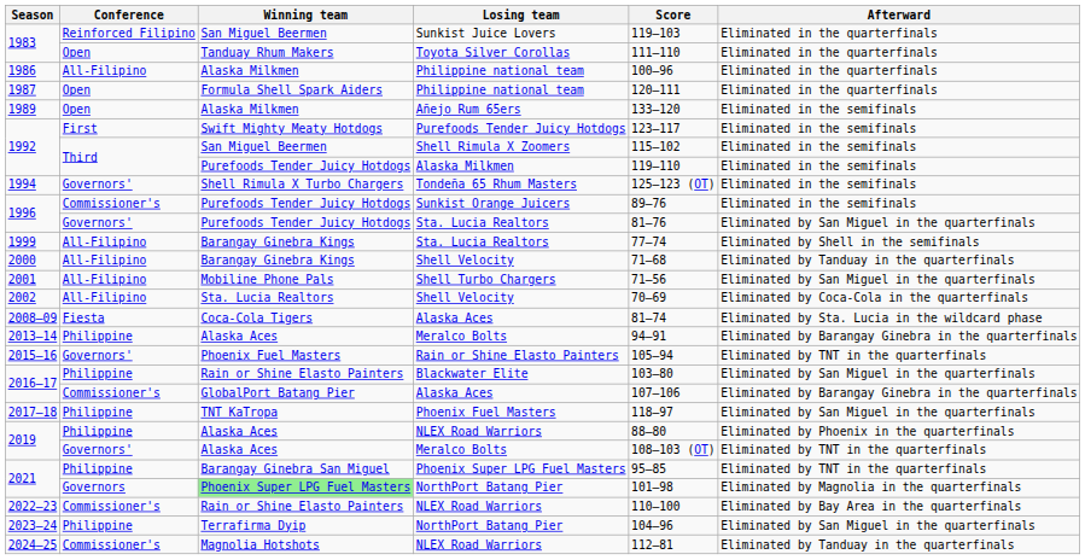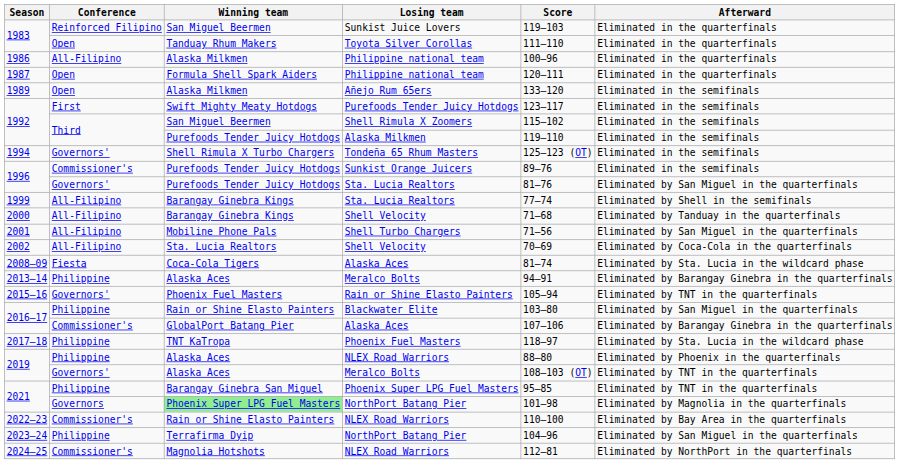 <table class=wikitable>
 <tr>
 <th>Season</th>
 <th>Conference</th>
 <th>Winning team</th>
 <th>Losing team</th>
 <th>Score</th>
 <th>Afterward</th>
 </tr>
 <tr>
 <td rowspan="2"><a href='#'>1983</a></td>
 <td><a href='#'>Reinforced Filipino</a></td>
 <td><a href='#'>San Miguel Beermen</a></td>
 <td>Sunkist Juice Lovers</td>
 <td>119–103</td>
 <td>Eliminated in the quarterfinals</td>
 </tr>
 <tr>
 <td><a href='#'>Open</a></td>
 <td><a href='#'>Tanduay Rhum Makers</a></td>
 <td><a href='#'>Toyota Silver Corollas</a></td>
 <td>111–110</td>
 <td>Eliminated in the quarterfinals</td>
 </tr>
 <tr>
 <td><a href='#'>1986</a></td>
 <td><a href='#'>All-Filipino</a></td>
 <td><a href='#'>Alaska Milkmen</a></td>
 <td><a href='#'>Philippine national team</a></td>
 <td>100–96</td>
 <td>Eliminated in the quarterfinals</td>
 </tr>
 <tr>
 <td><a href='#'>1987</a></td>
 <td><a href='#'>Open</a></td>
 <td><a href='#'>Formula Shell Spark Aiders</a></td>
 <td><a href='#'>Philippine national team</a></td>
 <td>120–111</td>
 <td>Eliminated in the quarterfinals</td>
 </tr>
 <tr>
 <td><a href='#'>1989</a></td>
 <td><a href='#'>Open</a></td>
 <td><a href='#'>Alaska Milkmen</a></td>
 <td><a href='#'>Añejo Rum 65ers</a></td>
 <td>133–120</td>
 <td>Eliminated in the semifinals</td>
 </tr>
 <tr>
 <td rowspan="3"><a href='#'>1992</a></td>
 <td><a href='#'>First</a></td>
 <td><a href='#'>Swift Mighty Meaty Hotdogs</a></td>
 <td><a href='#'>Purefoods Tender Juicy Hotdogs</a></td>
 <td>123–117</td>
 <td>Eliminated in the semifinals</td>
 </tr>
 <tr>
 <td rowspan="2"><a href='#'>Third</a></td>
 <td><a href='#'>San Miguel Beermen</a></td>
 <td><a href='#'>Shell Rimula X Zoomers</a></td>
 <td>115–102</td>
 <td>Eliminated in the semifinals</td>
 </tr>
 <tr>
 <td><a href='#'>Purefoods Tender Juicy Hotdogs</a></td>
 <td><a href='#'>Alaska Milkmen</a></td>
 <td>119–110</td>
 <td>Eliminated in the semifinals</td>
 </tr>
 <tr>
 <td><a href='#'>1994</a></td>
 <td><a href='#'>Governors'</a></td>
 <td><a href='#'>Shell Rimula X Turbo Chargers</a></td>
 <td><a href='#'>Tondeña 65 Rhum Masters</a></td>
 <td>125–123 (<a href='#'>OT</a>)</td>
 <td>Eliminated in the semifinals</td>
 </tr>
 <tr>
 <td rowspan="2"><a href='#'>1996</a></td>
 <td><a href='#'>Commissioner's</a></td>
 <td><a href='#'>Purefoods Tender Juicy Hotdogs</a></td>
 <td><a href='#'>Sunkist Orange Juicers</a></td>
 <td>89–76</td>
 <td>Eliminated in the semifinals</td>
 </tr>
 <tr>
 <td><a href='#'>Governors'</a></td>
 <td><a href='#'>Purefoods Tender Juicy Hotdogs</a></td>
 <td><a href='#'>Sta. Lucia Realtors</a></td>
 <td>81–76</td>
 <td>Eliminated by San Miguel in the quarterfinals</td>
 </tr>
 <tr>
 <td><a href='#'>1999</a></td>
 <td><a href='#'>All-Filipino</a></td>
 <td><a href='#'>Barangay Ginebra Kings</a></td>
 <td><a href='#'>Sta. Lucia Realtors</a></td>
 <td>77–74</td>
 <td>Eliminated by Shell in the semifinals</td>
 </tr>
 <tr>
 <td><a href='#'>2000</a></td>
 <td><a href='#'>All-Filipino</a></td>
 <td><a href='#'>Barangay Ginebra Kings</a></td>
 <td><a href='#'>Shell Velocity</a></td>
 <td>71–68</td>
 <td>Eliminated by Tanduay in the quarterfinals</td>
 </tr>
 <tr>
 <td><a href='#'>2001</a></td>
 <td><a href='#'>All-Filipino</a></td>
 <td><a href='#'>Mobiline Phone Pals</a></td>
 <td><a href='#'>Shell Turbo Chargers</a></td>
 <td>71–56</td>
 <td>Eliminated by San Miguel in the quarterfinals</td>
 </tr>
 <tr>
 <td><a href='#'>2002</a></td>
 <td><a href='#'>All-Filipino</a></td>
 <td><a href='#'>Sta. Lucia Realtors</a></td>
 <td><a href='#'>Shell Velocity</a></td>
 <td>70–69</td>
 <td>Eliminated by Coca-Cola in the quarterfinals</td>
 </tr>
 <tr>
 <td><a href='#'>2008–09</a></td>
 <td><a href='#'>Fiesta</a></td>
 <td><a href='#'>Coca-Cola Tigers</a></td>
 <td><a href='#'>Alaska Aces</a></td>
 <td>81–74</td>
 <td>Eliminated by Sta. Lucia in the wildcard phase</td>
 </tr>
 <tr>
 <td><a href='#'>2013–14</a></td>
 <td><a href='#'>Philippine</a></td>
 <td><a href='#'>Alaska Aces</a></td>
 <td><a href='#'>Meralco Bolts</a></td>
 <td>94–91</td>
 <td>Eliminated by Barangay Ginebra in the quarterfinals</td>
 </tr>
 <tr>
 <td><a href='#'>2015–16</a></td>
 <td><a href='#'>Governors'</a></td>
 <td><a href='#'>Phoenix Fuel Masters</a></td>
 <td><a href='#'>Rain or Shine Elasto Painters</a></td>
 <td>105–94</td>
 <td>Eliminated by TNT in the quarterfinals</td>
 </tr>
 <tr>
 <td rowspan="2"><a href='#'>2016–17</a></td>
 <td><a href='#'>Philippine</a></td>
 <td><a href='#'>Rain or Shine Elasto Painters</a></td>
 <td><a href='#'>Blackwater Elite</a></td>
 <td>103–80</td>
 <td>Eliminated by San Miguel in the quarterfinals</td>
 </tr>
 <tr>
 <td><a href='#'>Commissioner's</a></td>
 <td><a href='#'>GlobalPort Batang Pier</a></td>
 <td><a href='#'>Alaska Aces</a></td>
 <td>107–106</td>
 <td>Eliminated by Barangay Ginebra in the quarterfinals</td>
 </tr>
 <tr>
 <td><a href='#'>2017–18</a></td>
 <td><a href='#'>Philippine</a></td>
 <td><a href='#'>TNT KaTropa</a></td>
 <td><a href='#'>Phoenix Fuel Masters</a></td>
 <td>118–97</td>
-<td>Eliminated by San Miguel in the quarterfinals</td>
+<td>Eliminated by Sta. Lucia in the wildcard phase</td>
 </tr>
 <tr>
 <td rowspan="2"><a href='#'>2019</a></td>
 <td><a href='#'>Philippine</a></td>
 <td><a href='#'>Alaska Aces</a></td>
 <td><a href='#'>NLEX Road Warriors</a></td>
 <td>88–80</td>
 <td>Eliminated by Phoenix in the quarterfinals</td>
 </tr>
 <tr>
 <td><a href='#'>Governors'</a></td>
 <td><a href='#'>Alaska Aces</a></td>
 <td><a href='#'>Meralco Bolts</a></td>
 <td>108–103 (<a href='#'>OT</a>)</td>
 <td>Eliminated by TNT in the quarterfinals</td>
 </tr>
 <tr>
 <td rowspan="2"><a href='#'>2021</a></td>
 <td><a href='#'>Philippine</a></td>
 <td><a href='#'>Barangay Ginebra San Miguel</a></td>
 <td><a href='#'>Phoenix Super LPG Fuel Masters</a></td>
 <td>95–85</td>
 <td>Eliminated by TNT in the quarterfinals</td>
 </tr>
 <tr>
 <td><a href='#'>Governors</a></td>
 <td style="background: lightgreen;"><a href='#'>Phoenix Super LPG Fuel Masters</a></td>
 <td><a href='#'>NorthPort Batang Pier</a></td>
 <td>101–98</td>
 <td>Eliminated by Magnolia in the quarterfinals</td>
 </tr>
 <tr>
 <td rowspan="1"><a href='#'>2022–23</a></td>
 <td><a href='#'>Commissioner's</a></td>
 <td><a href='#'>Rain or Shine Elasto Painters</a></td>
 <td><a href='#'>NLEX Road Warriors</a></td>
 <td>110–100</td>
 <td>Eliminated by Bay Area in the quarterfinals</td>
 </tr>
 <tr>
 <td rowspan="1"><a href='#'>2023–24</a></td>
 <td><a href='#'>Philippine</a></td>
 <td><a href='#'>Terrafirma Dyip</a></td>
 <td><a href='#'>NorthPort Batang Pier</a></td>
 <td>104–96</td>
 <td>Eliminated by San Miguel in the quarterfinals</td>
 </tr>
 <tr>
 <td rowspan="1"><a href='#'>2024–25</a></td>
 <td><a href='#'>Commissioner's</a></td>
 <td><a href='#'>Magnolia Hotshots</a></td>
 <td><a href='#'>NLEX Road Warriors</a></td>
 <td>112–81</td>
-<td>Eliminated by Tanduay in the quarterfinals</td>
+<td>Eliminated by NorthPort in the quarterfinals</td>
 </tr>
 </table>
